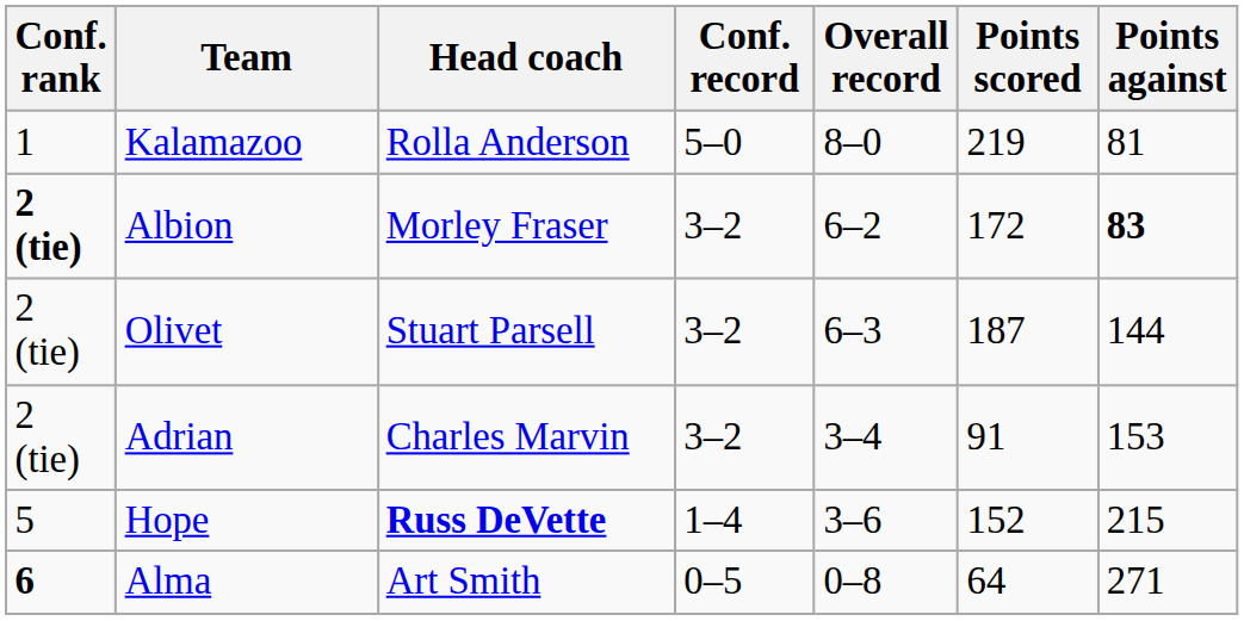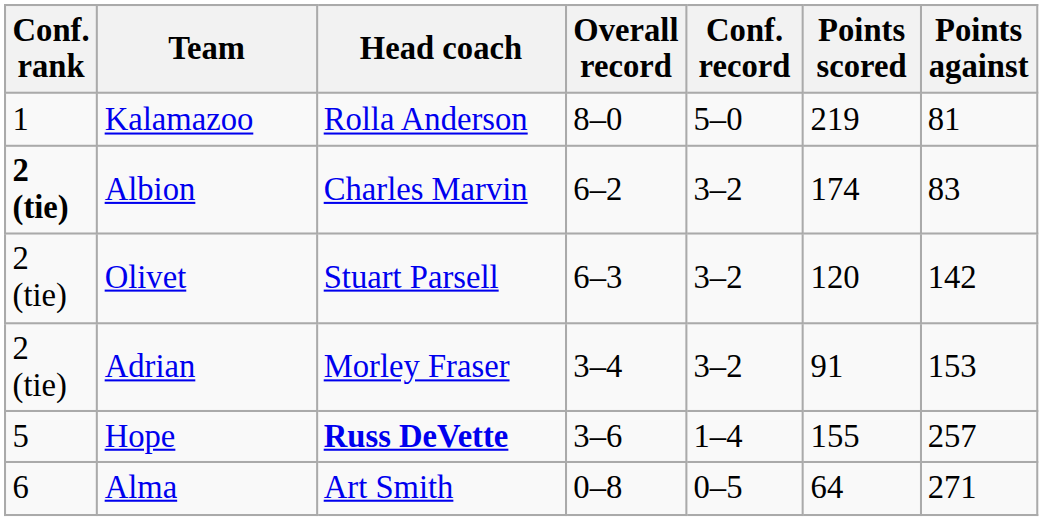 <table class="sortable wikitable".>
 <tr>
 <th width="25">Conf. rank</th>
 <th width="100">Team</th>
 <th width="115">Head coach</th>
+<th width="50">Overall record</th>
 <th width="50">Conf. record</th>
-<th width="50">Overall record</th>
 <th width="50">Points scored</th>
 <th width="50">Points against</th>
 </tr>
 <tr align="left" bgcolor="">
 <td>1</td>
 <td><a href='#'>Kalamazoo</a></td>
 <td><a href='#'>Rolla Anderson</a></td>
+<td>8–0</td>
 <td>5–0</td>
-<td>8–0</td>
 <td>219</td>
 <td>81</td>
 </tr>
 <tr align="left" bgcolor="">
 <td><strong>2 (tie)</strong></td>
 <td><a href='#'>Albion</a></td>
-<td><a href='#'>Morley Fraser</a></td>
+<td><a href='#'>Charles Marvin</a></td>
+<td>6–2</td>
 <td>3–2</td>
-<td>6–2</td>
-<td>172</td>
-<td><strong>83</strong></td>
+<td>174</td>
+<td>83</td>
 </tr>
 <tr align="left" bgcolor="">
 <td>2 (tie)</td>
 <td><a href='#'>Olivet</a></td>
 <td><a href='#'>Stuart Parsell</a></td>
+<td>6–3</td>
 <td>3–2</td>
-<td>6–3</td>
-<td>187</td>
-<td>144</td>
+<td>120</td>
+<td>142</td>
 </tr>
 <tr align="left" bgcolor="">
 <td>2 (tie)</td>
 <td><a href='#'>Adrian</a></td>
-<td><a href='#'>Charles Marvin</a></td>
+<td><a href='#'>Morley Fraser</a></td>
+<td>3–4</td>
 <td>3–2</td>
-<td>3–4</td>
 <td>91</td>
 <td>153</td>
 </tr>
 <tr align="left" bgcolor="">
 <td>5</td>
 <td><a href='#'>Hope</a></td>
 <td><strong><a href='#'>Russ DeVette</a></strong></td>
+<td>3–6</td>
 <td>1–4</td>
-<td>3–6</td>
-<td>152</td>
-<td>215</td>
+<td>155</td>
+<td>257</td>
 </tr>
 <tr align="left" bgcolor="">
-<td><strong>6</strong></td>
+<td>6</td>
 <td><a href='#'>Alma</a></td>
 <td><a href='#'>Art Smith</a></td>
+<td>0–8</td>
 <td>0–5</td>
-<td>0–8</td>
 <td>64</td>
 <td>271</td>
 </tr>
 </table>
